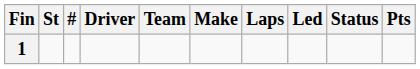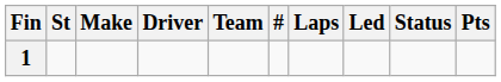 <table class="wikitable" style="font-size:95%">
 <tr>
 <th>Fin</th>
 <th>St</th>
-<th>#</th>
+<th>Make</th>
 <th>Driver</th>
 <th>Team</th>
-<th>Make</th>
+<th>#</th>
 <th>Laps</th>
 <th>Led</th>
 <th>Status</th>
 <th>Pts</th>
 </tr>
 <tr>
 <th>1</th>
 <td></td>
 <td></td>
 <td></td>
 <td></td>
 <td></td>
 <td></td>
 <td></td>
 <td></td>
 <td></td>
 </tr>
 </table>
